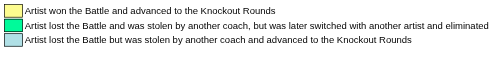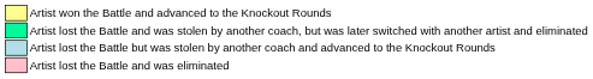 <table class="toccolours" style="font-size: 90%; white-space: nowrap;">
 <tr>
 <td style="background-color:#fdfc8f; border: 1px solid black">      </td>
 <td>Artist won the Battle and advanced to the Knockout Rounds</td>
 </tr>
 <tr>
 <td style="background-color:#00fa9a; border: 1px solid black">      </td>
 <td>Artist lost the Battle and was stolen by another coach, but was later switched with another artist and eliminated</td>
 </tr>
 <tr>
 <td style="background-color:#B0E0E6; border: 1px solid black">      </td>
 <td>Artist lost the Battle but was stolen by another coach and advanced to the Knockout Rounds</td>
 </tr>
 <tr>
+<td style="background-color:pink; border: 1px solid black">      </td>
+<td>Artist lost the Battle and was eliminated</td>
+</tr>
+<tr>
 </tr>
 </table>
